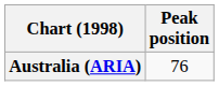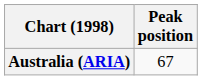 <table class="wikitable plainrowheaders" style="text-align:center">
 <tr>
 <th scope="col">Chart (1998)</th>
 <th scope="col">Peak<br>position</th>
 </tr>
 <tr>
 <th scope="row">Australia (<a href='#'>ARIA</a>)</th>
-<td>76</td>
+<td>67</td>
 </tr>
 </table>
